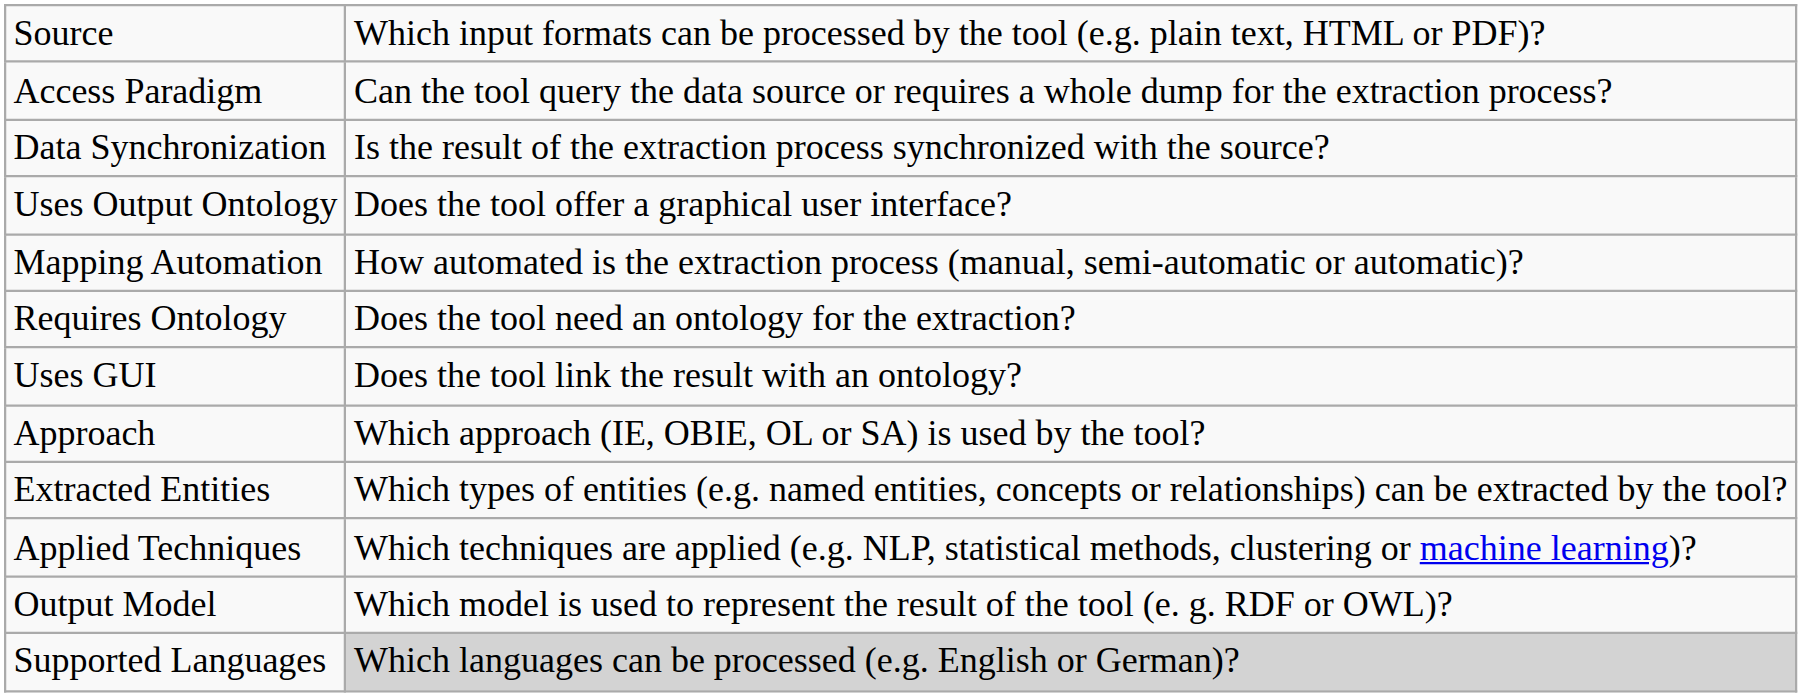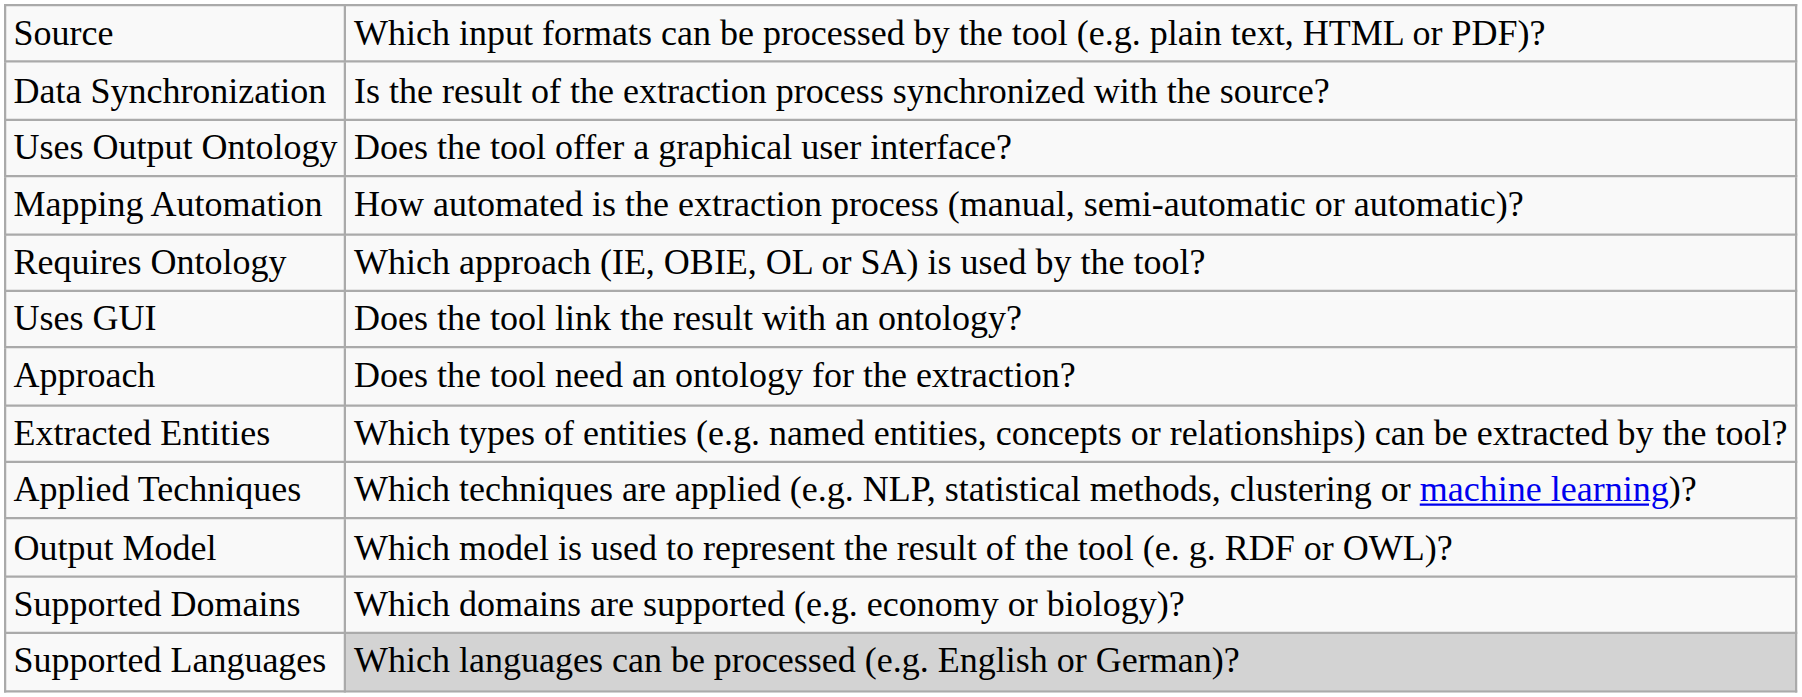 <table class="wikitable">
 <tr>
 <td>Source</td>
 <td>Which input formats can be processed by the tool (e.g. plain text, HTML or PDF)?</td>
-</tr>
-<tr>
-<td>Access Paradigm</td>
-<td>Can the tool query the data source or requires a whole dump for the extraction process?</td>
 </tr>
 <tr>
 <td>Data Synchronization</td>
 <td>Is the result of the extraction process synchronized with the source?</td>
 </tr>
 <tr>
 <td>Uses Output Ontology</td>
 <td>Does the tool offer a graphical user interface?</td>
 </tr>
 <tr>
 <td>Mapping Automation</td>
 <td>How automated is the extraction process (manual, semi-automatic or automatic)?</td>
 </tr>
 <tr>
 <td>Requires Ontology</td>
-<td>Does the tool need an ontology for the extraction?</td>
+<td>Which approach (IE, OBIE, OL or SA) is used by the tool?</td>
 </tr>
 <tr>
 <td>Uses GUI</td>
 <td>Does the tool link the result with an ontology?</td>
 </tr>
 <tr>
 <td>Approach</td>
-<td>Which approach (IE, OBIE, OL or SA) is used by the tool?</td>
+<td>Does the tool need an ontology for the extraction?</td>
 </tr>
 <tr>
 <td>Extracted Entities</td>
 <td>Which types of entities (e.g. named entities, concepts or relationships) can be extracted by the tool?</td>
 </tr>
 <tr>
 <td>Applied Techniques</td>
 <td>Which techniques are applied (e.g. NLP, statistical methods, clustering or <a href='#'>machine learning</a>)?</td>
 </tr>
 <tr>
 <td>Output Model</td>
 <td>Which model is used to represent the result of the tool (e. g. RDF or OWL)?</td>
 </tr>
 <tr>
+<td>Supported Domains</td>
+<td>Which domains are supported (e.g. economy or biology)?</td>
+</tr>
+<tr>
 <td>Supported Languages</td>
 <td style="background: lightgrey;">Which languages can be processed (e.g. English or German)?</td>
 </tr>
 </table>
